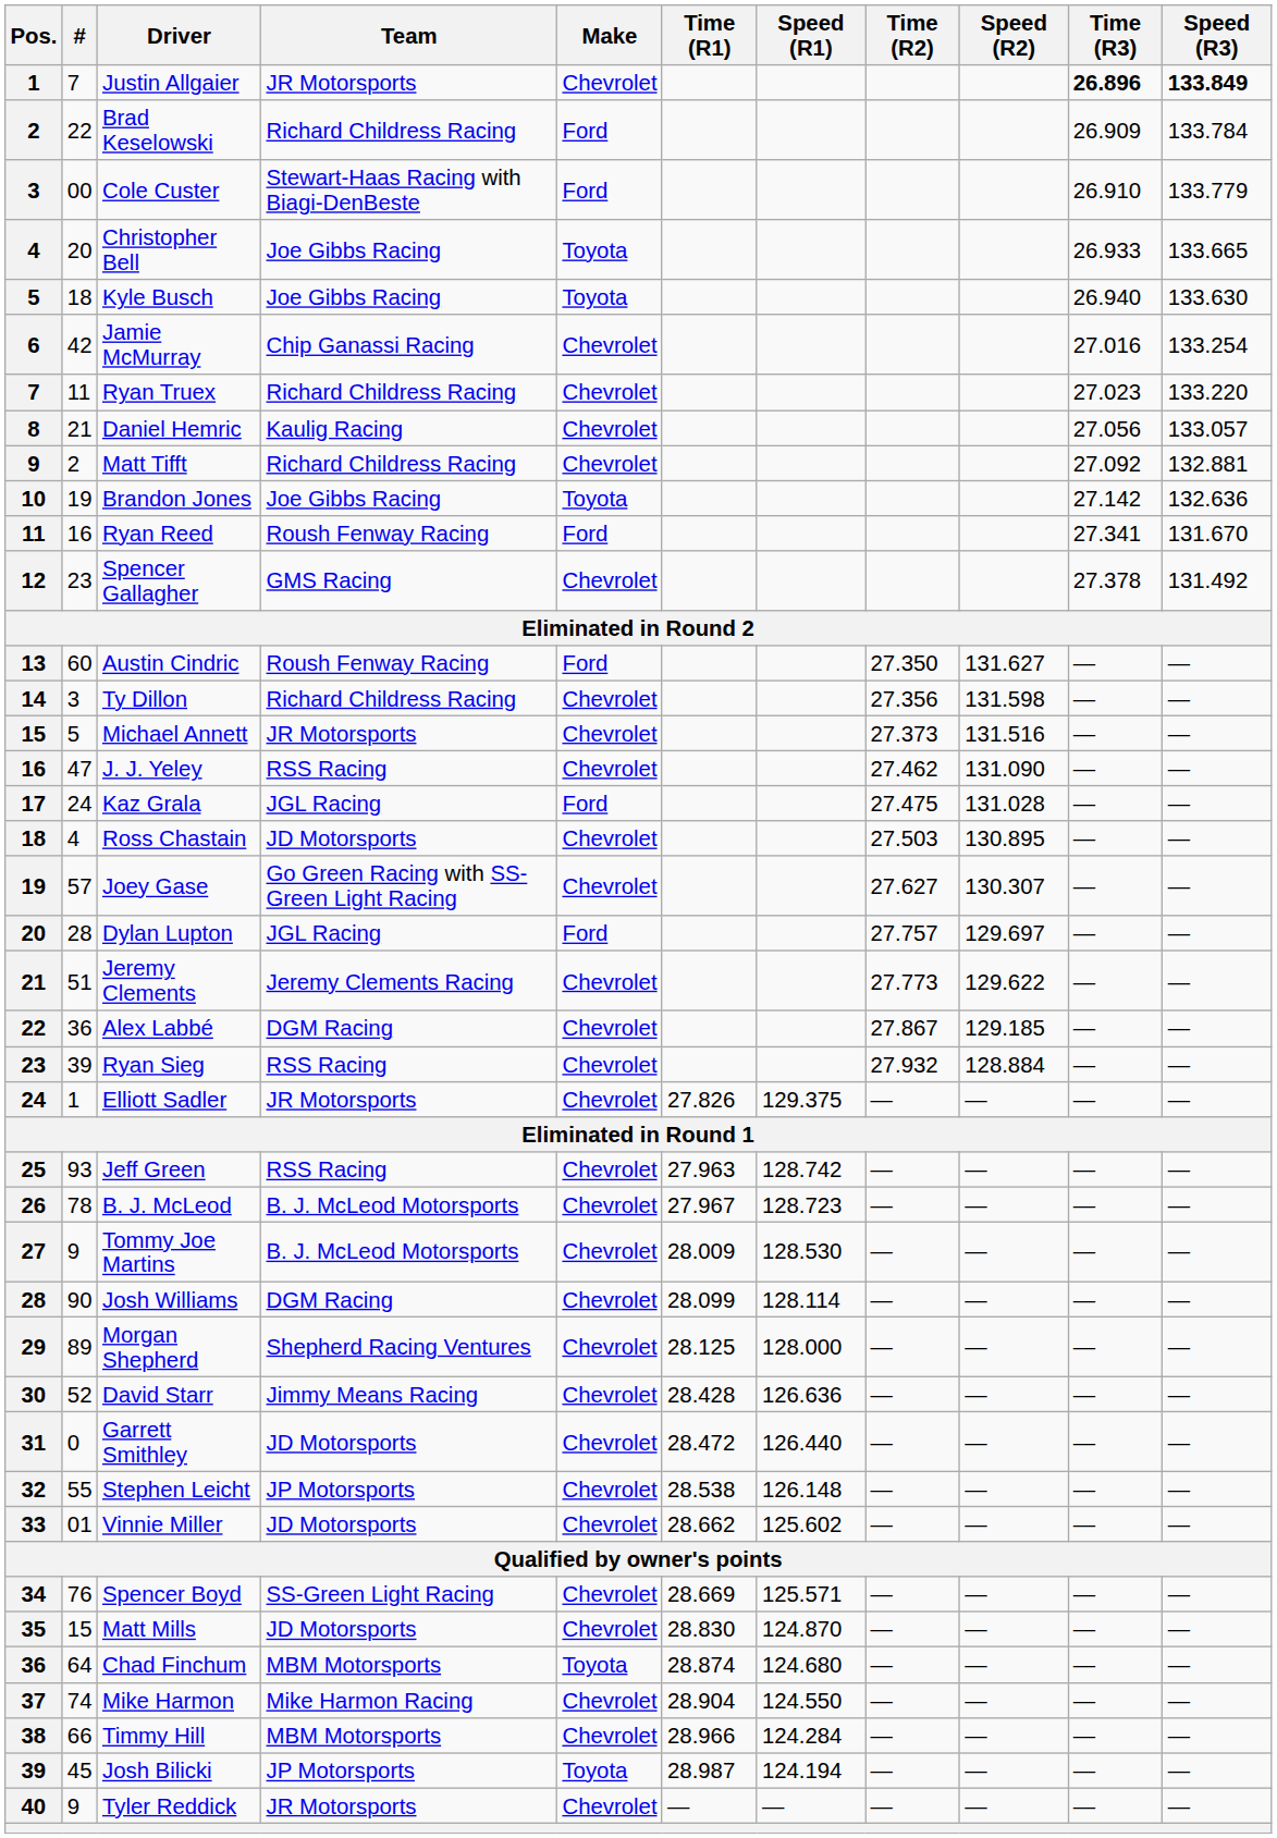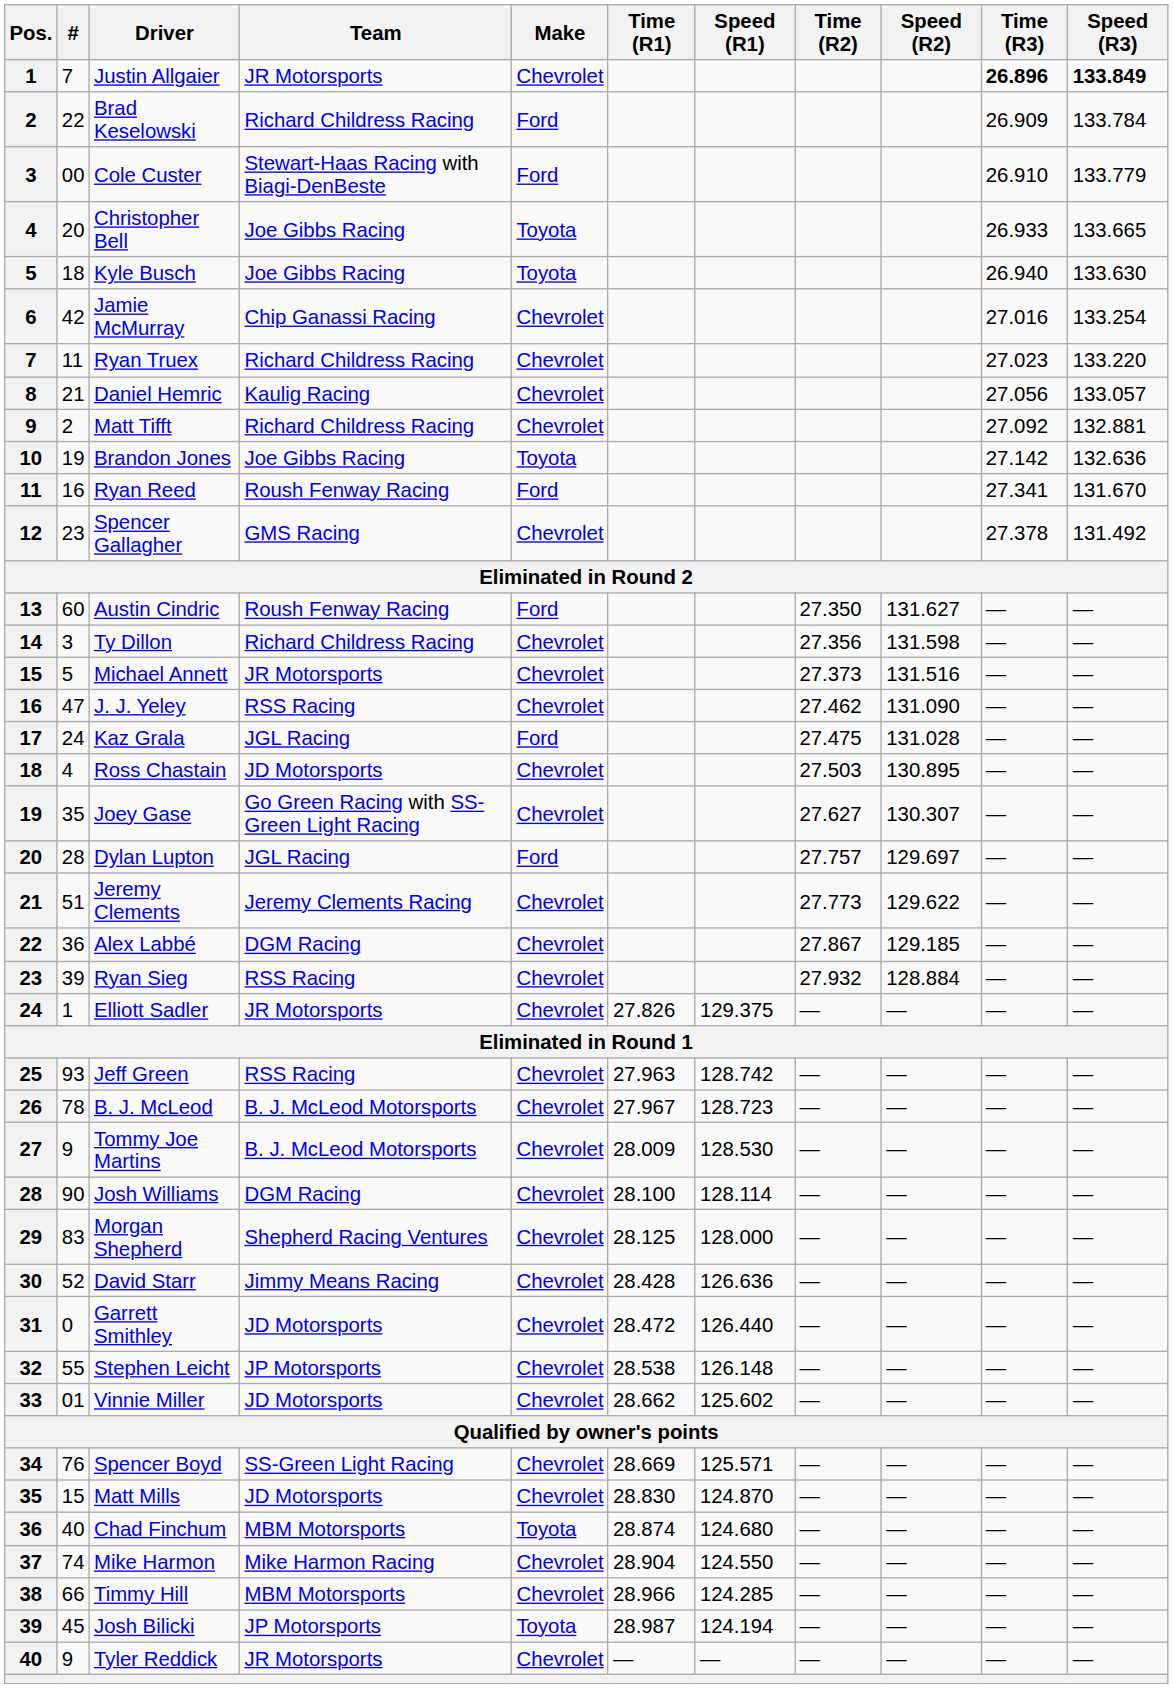 <table class="wikitable" style="font-size:95%">
 <tr>
 <th>Pos.</th>
 <th>#</th>
 <th>Driver</th>
 <th>Team</th>
 <th>Make</th>
 <th>Time (R1)</th>
 <th>Speed (R1)</th>
 <th>Time (R2)</th>
 <th>Speed (R2)</th>
 <th>Time (R3)</th>
 <th>Speed (R3)</th>
 </tr>
 <tr>
 <th>1</th>
 <td>7</td>
 <td><a href='#'>Justin Allgaier</a></td>
 <td><a href='#'>JR Motorsports</a></td>
 <td><a href='#'>Chevrolet</a></td>
 <td></td>
 <td></td>
 <td></td>
 <td></td>
 <td><strong>26.896</strong></td>
 <td><strong>133.849</strong></td>
 </tr>
 <tr>
 <th>2</th>
 <td>22</td>
 <td><a href='#'>Brad Keselowski</a></td>
 <td><a href='#'>Richard Childress Racing</a></td>
 <td><a href='#'>Ford</a></td>
 <td></td>
 <td></td>
 <td></td>
 <td></td>
 <td>26.909</td>
 <td>133.784</td>
 </tr>
 <tr>
 <th>3</th>
 <td>00</td>
 <td><a href='#'>Cole Custer</a></td>
 <td><a href='#'>Stewart-Haas Racing</a> with <a href='#'>Biagi-DenBeste</a></td>
 <td><a href='#'>Ford</a></td>
 <td></td>
 <td></td>
 <td></td>
 <td></td>
 <td>26.910</td>
 <td>133.779</td>
 </tr>
 <tr>
 <th>4</th>
 <td>20</td>
 <td><a href='#'>Christopher Bell</a></td>
 <td><a href='#'>Joe Gibbs Racing</a></td>
 <td><a href='#'>Toyota</a></td>
 <td></td>
 <td></td>
 <td></td>
 <td></td>
 <td>26.933</td>
 <td>133.665</td>
 </tr>
 <tr>
 <th>5</th>
 <td>18</td>
 <td><a href='#'>Kyle Busch</a></td>
 <td><a href='#'>Joe Gibbs Racing</a></td>
 <td><a href='#'>Toyota</a></td>
 <td></td>
 <td></td>
 <td></td>
 <td></td>
 <td>26.940</td>
 <td>133.630</td>
 </tr>
 <tr>
 <th>6</th>
 <td>42</td>
 <td><a href='#'>Jamie McMurray</a></td>
 <td><a href='#'>Chip Ganassi Racing</a></td>
 <td><a href='#'>Chevrolet</a></td>
 <td></td>
 <td></td>
 <td></td>
 <td></td>
 <td>27.016</td>
 <td>133.254</td>
 </tr>
 <tr>
 <th>7</th>
 <td>11</td>
 <td><a href='#'>Ryan Truex</a></td>
 <td><a href='#'>Richard Childress Racing</a></td>
 <td><a href='#'>Chevrolet</a></td>
 <td></td>
 <td></td>
 <td></td>
 <td></td>
 <td>27.023</td>
 <td>133.220</td>
 </tr>
 <tr>
 <th>8</th>
 <td>21</td>
 <td><a href='#'>Daniel Hemric</a></td>
 <td><a href='#'>Kaulig Racing</a></td>
 <td><a href='#'>Chevrolet</a></td>
 <td></td>
 <td></td>
 <td></td>
 <td></td>
 <td>27.056</td>
 <td>133.057</td>
 </tr>
 <tr>
 <th>9</th>
 <td>2</td>
 <td><a href='#'>Matt Tifft</a></td>
 <td><a href='#'>Richard Childress Racing</a></td>
 <td><a href='#'>Chevrolet</a></td>
 <td></td>
 <td></td>
 <td></td>
 <td></td>
 <td>27.092</td>
 <td>132.881</td>
 </tr>
 <tr>
 <th>10</th>
 <td>19</td>
 <td><a href='#'>Brandon Jones</a></td>
 <td><a href='#'>Joe Gibbs Racing</a></td>
 <td><a href='#'>Toyota</a></td>
 <td></td>
 <td></td>
 <td></td>
 <td></td>
 <td>27.142</td>
 <td>132.636</td>
 </tr>
 <tr>
 <th>11</th>
 <td>16</td>
 <td><a href='#'>Ryan Reed</a></td>
 <td><a href='#'>Roush Fenway Racing</a></td>
 <td><a href='#'>Ford</a></td>
 <td></td>
 <td></td>
 <td></td>
 <td></td>
 <td>27.341</td>
 <td>131.670</td>
 </tr>
 <tr>
 <th>12</th>
 <td>23</td>
 <td><a href='#'>Spencer Gallagher</a></td>
 <td><a href='#'>GMS Racing</a></td>
 <td><a href='#'>Chevrolet</a></td>
 <td></td>
 <td></td>
 <td></td>
 <td></td>
 <td>27.378</td>
 <td>131.492</td>
 </tr>
 <tr>
 <th colspan="11">Eliminated in Round 2</th>
 </tr>
 <tr>
 <th>13</th>
 <td>60</td>
 <td><a href='#'>Austin Cindric</a></td>
 <td><a href='#'>Roush Fenway Racing</a></td>
 <td><a href='#'>Ford</a></td>
 <td></td>
 <td></td>
 <td>27.350</td>
 <td>131.627</td>
 <td>—</td>
 <td>—</td>
 </tr>
 <tr>
 <th>14</th>
 <td>3</td>
 <td><a href='#'>Ty Dillon</a></td>
 <td><a href='#'>Richard Childress Racing</a></td>
 <td><a href='#'>Chevrolet</a></td>
 <td></td>
 <td></td>
 <td>27.356</td>
 <td>131.598</td>
 <td>—</td>
 <td>—</td>
 </tr>
 <tr>
 <th>15</th>
 <td>5</td>
 <td><a href='#'>Michael Annett</a></td>
 <td><a href='#'>JR Motorsports</a></td>
 <td><a href='#'>Chevrolet</a></td>
 <td></td>
 <td></td>
 <td>27.373</td>
 <td>131.516</td>
 <td>—</td>
 <td>—</td>
 </tr>
 <tr>
 <th>16</th>
 <td>47</td>
 <td><a href='#'>J. J. Yeley</a></td>
 <td><a href='#'>RSS Racing</a></td>
 <td><a href='#'>Chevrolet</a></td>
 <td></td>
 <td></td>
 <td>27.462</td>
 <td>131.090</td>
 <td>—</td>
 <td>—</td>
 </tr>
 <tr>
 <th>17</th>
 <td>24</td>
 <td><a href='#'>Kaz Grala</a></td>
 <td><a href='#'>JGL Racing</a></td>
 <td><a href='#'>Ford</a></td>
 <td></td>
 <td></td>
 <td>27.475</td>
 <td>131.028</td>
 <td>—</td>
 <td>—</td>
 </tr>
 <tr>
 <th>18</th>
 <td>4</td>
 <td><a href='#'>Ross Chastain</a></td>
 <td><a href='#'>JD Motorsports</a></td>
 <td><a href='#'>Chevrolet</a></td>
 <td></td>
 <td></td>
 <td>27.503</td>
 <td>130.895</td>
 <td>—</td>
 <td>—</td>
 </tr>
 <tr>
 <th>19</th>
-<td>57</td>
+<td>35</td>
 <td><a href='#'>Joey Gase</a></td>
 <td><a href='#'>Go Green Racing</a> with <a href='#'>SS-Green Light Racing</a></td>
 <td><a href='#'>Chevrolet</a></td>
 <td></td>
 <td></td>
 <td>27.627</td>
 <td>130.307</td>
 <td>—</td>
 <td>—</td>
 </tr>
 <tr>
 <th>20</th>
 <td>28</td>
 <td><a href='#'>Dylan Lupton</a></td>
 <td><a href='#'>JGL Racing</a></td>
 <td><a href='#'>Ford</a></td>
 <td></td>
 <td></td>
 <td>27.757</td>
 <td>129.697</td>
 <td>—</td>
 <td>—</td>
 </tr>
 <tr>
 <th>21</th>
 <td>51</td>
 <td><a href='#'>Jeremy Clements</a></td>
 <td><a href='#'>Jeremy Clements Racing</a></td>
 <td><a href='#'>Chevrolet</a></td>
 <td></td>
 <td></td>
 <td>27.773</td>
 <td>129.622</td>
 <td>—</td>
 <td>—</td>
 </tr>
 <tr>
 <th>22</th>
 <td>36</td>
 <td><a href='#'>Alex Labbé</a></td>
 <td><a href='#'>DGM Racing</a></td>
 <td><a href='#'>Chevrolet</a></td>
 <td></td>
 <td></td>
 <td>27.867</td>
 <td>129.185</td>
 <td>—</td>
 <td>—</td>
 </tr>
 <tr>
 <th>23</th>
 <td>39</td>
 <td><a href='#'>Ryan Sieg</a></td>
 <td><a href='#'>RSS Racing</a></td>
 <td><a href='#'>Chevrolet</a></td>
 <td></td>
 <td></td>
 <td>27.932</td>
 <td>128.884</td>
 <td>—</td>
 <td>—</td>
 </tr>
 <tr>
 <th>24</th>
 <td>1</td>
 <td><a href='#'>Elliott Sadler</a></td>
 <td><a href='#'>JR Motorsports</a></td>
 <td><a href='#'>Chevrolet</a></td>
 <td>27.826</td>
 <td>129.375</td>
 <td>—</td>
 <td>—</td>
 <td>—</td>
 <td>—</td>
 </tr>
 <tr>
 <th colspan="11">Eliminated in Round 1</th>
 </tr>
 <tr>
 <th>25</th>
 <td>93</td>
 <td><a href='#'>Jeff Green</a></td>
 <td><a href='#'>RSS Racing</a></td>
 <td><a href='#'>Chevrolet</a></td>
 <td>27.963</td>
 <td>128.742</td>
 <td>—</td>
 <td>—</td>
 <td>—</td>
 <td>—</td>
 </tr>
 <tr>
 <th>26</th>
 <td>78</td>
 <td><a href='#'>B. J. McLeod</a></td>
 <td><a href='#'>B. J. McLeod Motorsports</a></td>
 <td><a href='#'>Chevrolet</a></td>
 <td>27.967</td>
 <td>128.723</td>
 <td>—</td>
 <td>—</td>
 <td>—</td>
 <td>—</td>
 </tr>
 <tr>
 <th>27</th>
 <td>9</td>
 <td><a href='#'>Tommy Joe Martins</a></td>
 <td><a href='#'>B. J. McLeod Motorsports</a></td>
 <td><a href='#'>Chevrolet</a></td>
 <td>28.009</td>
 <td>128.530</td>
 <td>—</td>
 <td>—</td>
 <td>—</td>
 <td>—</td>
 </tr>
 <tr>
 <th>28</th>
 <td>90</td>
 <td><a href='#'>Josh Williams</a></td>
 <td><a href='#'>DGM Racing</a></td>
 <td><a href='#'>Chevrolet</a></td>
-<td>28.099</td>
+<td>28.100</td>
 <td>128.114</td>
 <td>—</td>
 <td>—</td>
 <td>—</td>
 <td>—</td>
 </tr>
 <tr>
 <th>29</th>
-<td>89</td>
+<td>83</td>
 <td><a href='#'>Morgan Shepherd</a></td>
 <td><a href='#'>Shepherd Racing Ventures</a></td>
 <td><a href='#'>Chevrolet</a></td>
 <td>28.125</td>
 <td>128.000</td>
 <td>—</td>
 <td>—</td>
 <td>—</td>
 <td>—</td>
 </tr>
 <tr>
 <th>30</th>
 <td>52</td>
 <td><a href='#'>David Starr</a></td>
 <td><a href='#'>Jimmy Means Racing</a></td>
 <td><a href='#'>Chevrolet</a></td>
 <td>28.428</td>
 <td>126.636</td>
 <td>—</td>
 <td>—</td>
 <td>—</td>
 <td>—</td>
 </tr>
 <tr>
 <th>31</th>
 <td>0</td>
 <td><a href='#'>Garrett Smithley</a></td>
 <td><a href='#'>JD Motorsports</a></td>
 <td><a href='#'>Chevrolet</a></td>
 <td>28.472</td>
 <td>126.440</td>
 <td>—</td>
 <td>—</td>
 <td>—</td>
 <td>—</td>
 </tr>
 <tr>
 <th>32</th>
 <td>55</td>
 <td><a href='#'>Stephen Leicht</a></td>
 <td><a href='#'>JP Motorsports</a></td>
 <td><a href='#'>Chevrolet</a></td>
 <td>28.538</td>
 <td>126.148</td>
 <td>—</td>
 <td>—</td>
 <td>—</td>
 <td>—</td>
 </tr>
 <tr>
 <th>33</th>
 <td>01</td>
 <td><a href='#'>Vinnie Miller</a></td>
 <td><a href='#'>JD Motorsports</a></td>
 <td><a href='#'>Chevrolet</a></td>
 <td>28.662</td>
 <td>125.602</td>
 <td>—</td>
 <td>—</td>
 <td>—</td>
 <td>—</td>
 </tr>
 <tr>
 <th colspan="11">Qualified by owner's points</th>
 </tr>
 <tr>
 <th>34</th>
 <td>76</td>
 <td><a href='#'>Spencer Boyd</a></td>
 <td><a href='#'>SS-Green Light Racing</a></td>
 <td><a href='#'>Chevrolet</a></td>
 <td>28.669</td>
 <td>125.571</td>
 <td>—</td>
 <td>—</td>
 <td>—</td>
 <td>—</td>
 </tr>
 <tr>
 <th>35</th>
 <td>15</td>
 <td><a href='#'>Matt Mills</a></td>
 <td><a href='#'>JD Motorsports</a></td>
 <td><a href='#'>Chevrolet</a></td>
 <td>28.830</td>
 <td>124.870</td>
 <td>—</td>
 <td>—</td>
 <td>—</td>
 <td>—</td>
 </tr>
 <tr>
 <th>36</th>
-<td>64</td>
+<td>40</td>
 <td><a href='#'>Chad Finchum</a></td>
 <td><a href='#'>MBM Motorsports</a></td>
 <td><a href='#'>Toyota</a></td>
 <td>28.874</td>
 <td>124.680</td>
 <td>—</td>
 <td>—</td>
 <td>—</td>
 <td>—</td>
 </tr>
 <tr>
 <th>37</th>
 <td>74</td>
 <td><a href='#'>Mike Harmon</a></td>
 <td><a href='#'>Mike Harmon Racing</a></td>
 <td><a href='#'>Chevrolet</a></td>
 <td>28.904</td>
 <td>124.550</td>
 <td>—</td>
 <td>—</td>
 <td>—</td>
 <td>—</td>
 </tr>
 <tr>
 <th>38</th>
 <td>66</td>
 <td><a href='#'>Timmy Hill</a></td>
 <td><a href='#'>MBM Motorsports</a></td>
 <td><a href='#'>Chevrolet</a></td>
 <td>28.966</td>
-<td>124.284</td>
+<td>124.285</td>
 <td>—</td>
 <td>—</td>
 <td>—</td>
 <td>—</td>
 </tr>
 <tr>
 <th>39</th>
 <td>45</td>
 <td><a href='#'>Josh Bilicki</a></td>
 <td><a href='#'>JP Motorsports</a></td>
 <td><a href='#'>Toyota</a></td>
 <td>28.987</td>
 <td>124.194</td>
 <td>—</td>
 <td>—</td>
 <td>—</td>
 <td>—</td>
 </tr>
 <tr>
 <th>40</th>
 <td>9</td>
 <td><a href='#'>Tyler Reddick</a></td>
 <td><a href='#'>JR Motorsports</a></td>
 <td><a href='#'>Chevrolet</a></td>
 <td>—</td>
 <td>—</td>
 <td>—</td>
 <td>—</td>
 <td>—</td>
 <td>—</td>
 </tr>
 <tr>
 <th colspan="11"></th>
 </tr>
 </table>
